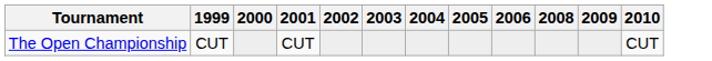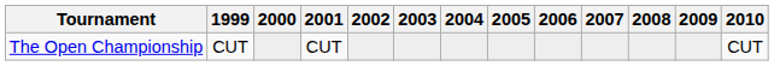 <table class="wikitable" style="font-size:95%;text-align:center;">
 <tr>
 <th>Tournament</th>
 <th>1999</th>
 <th>2000</th>
 <th>2001</th>
 <th>2002</th>
 <th>2003</th>
 <th>2004</th>
 <th>2005</th>
 <th>2006</th>
+<th>2007</th>
 <th>2008</th>
 <th>2009</th>
 <th>2010</th>
 </tr>
 <tr>
 <td><a href='#'>The Open Championship</a></td>
 <td>CUT</td>
 <td style="background:#eeeeee;"></td>
 <td>CUT</td>
 <td style="background:#eeeeee;"></td>
 <td style="background:#eeeeee;"></td>
 <td style="background:#eeeeee;"></td>
 <td style="background:#eeeeee;"></td>
 <td style="background:#eeeeee;"></td>
 <td style="background:#eeeeee;"></td>
 <td style="background:#eeeeee;"></td>
+<td style="background:#eeeeee;"></td>
 <td>CUT</td>
 </tr>
 </table>
